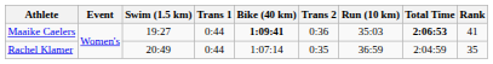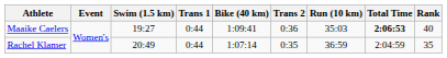 <table class="wikitable" border="1" style="font-size:90%">
 <tr>
 <th>Athlete</th>
 <th>Event</th>
 <th>Swim (1.5 km)</th>
 <th>Trans 1</th>
 <th>Bike (40 km)</th>
 <th>Trans 2</th>
 <th>Run (10 km)</th>
 <th>Total Time</th>
 <th>Rank</th>
 </tr>
 <tr align=center>
 <td align=left><a href='#'>Maaike Caelers</a></td>
 <td align=left rowspan=2><a href='#'>Women's</a></td>
 <td>19:27</td>
 <td>0:44</td>
-<td><strong>1:09:41</strong></td>
+<td>1:09:41</td>
 <td>0:36</td>
 <td>35:03</td>
 <td><strong>2:06:53</strong></td>
-<td>41</td>
+<td>40</td>
 </tr>
 <tr align=center>
 <td align=left><a href='#'>Rachel Klamer</a></td>
 <td>20:49</td>
 <td>0:44</td>
 <td>1:07:14</td>
 <td>0:35</td>
 <td>36:59</td>
 <td>2:04:59</td>
 <td>35</td>
 </tr>
 </table>
